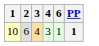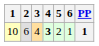 <table class="wikitable" style="font-size: 85%;">
 <tr>
 <th>1</th>
 <th>2</th>
 <th>3</th>
 <th>4</th>
+<th>5</th>
 <th>6</th>
 <th><a href='#'>PP</a></th>
 </tr>
 <tr align="center">
 <td style="background:#FFFFBF;">10</td>
 <td style="background:#DFDFDF;">6</td>
 <td style="background:#FFDF9F;">4</td>
-<td style="background:#DFFFDF;">3</td>
+<td style="background:#DFFFDF;"><strong>3</strong></td>
+<td style="background:#DFFFDF;">2</td>
 <td style="background:#DFFFDF;">1</td>
 <th>1</th>
 </tr>
 </table>
